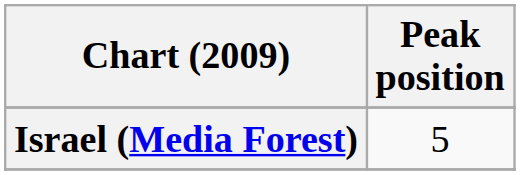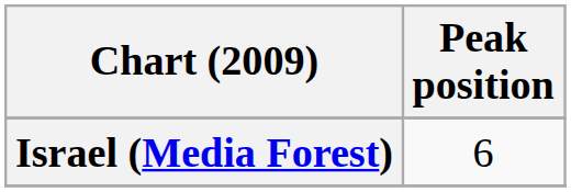 <table class="wikitable sortable plainrowheaders">
 <tr>
 <th scope="col">Chart (2009)</th>
 <th scope="col">Peak <br> position</th>
 </tr>
 <tr>
 </tr>
 <tr>
 </tr>
 <tr>
 </tr>
 <tr>
 </tr>
 <tr>
 </tr>
 <tr>
 </tr>
 <tr>
 </tr>
 <tr>
 </tr>
 <tr>
 <th scope="row">Israel (<a href='#'>Media Forest</a>)</th>
-<td align="center">5</td>
+<td align="center">6</td>
 </tr>
 <tr>
 </tr>
 <tr>
 </tr>
 <tr>
 </tr>
 <tr>
 </tr>
 <tr>
 </tr>
 <tr>
 </tr>
 </table>
